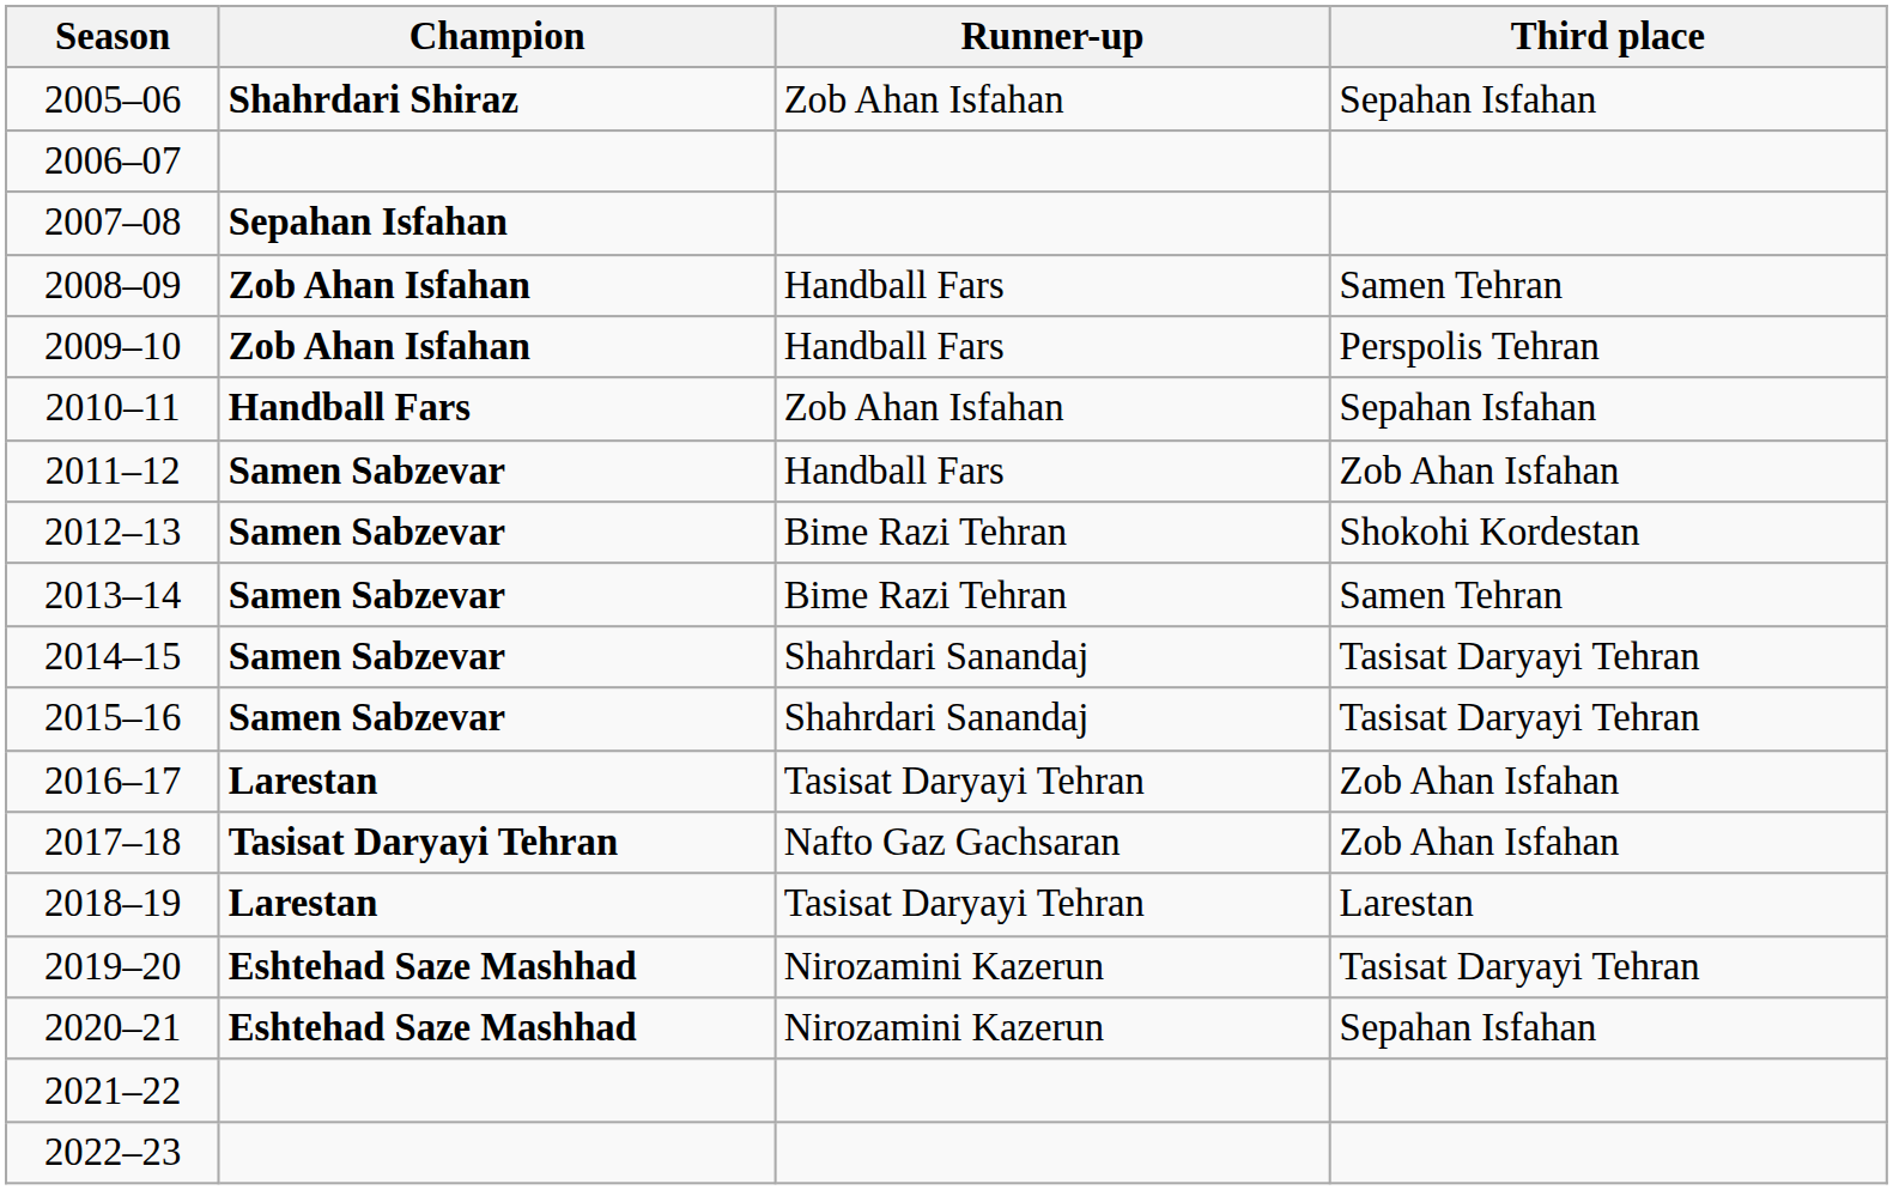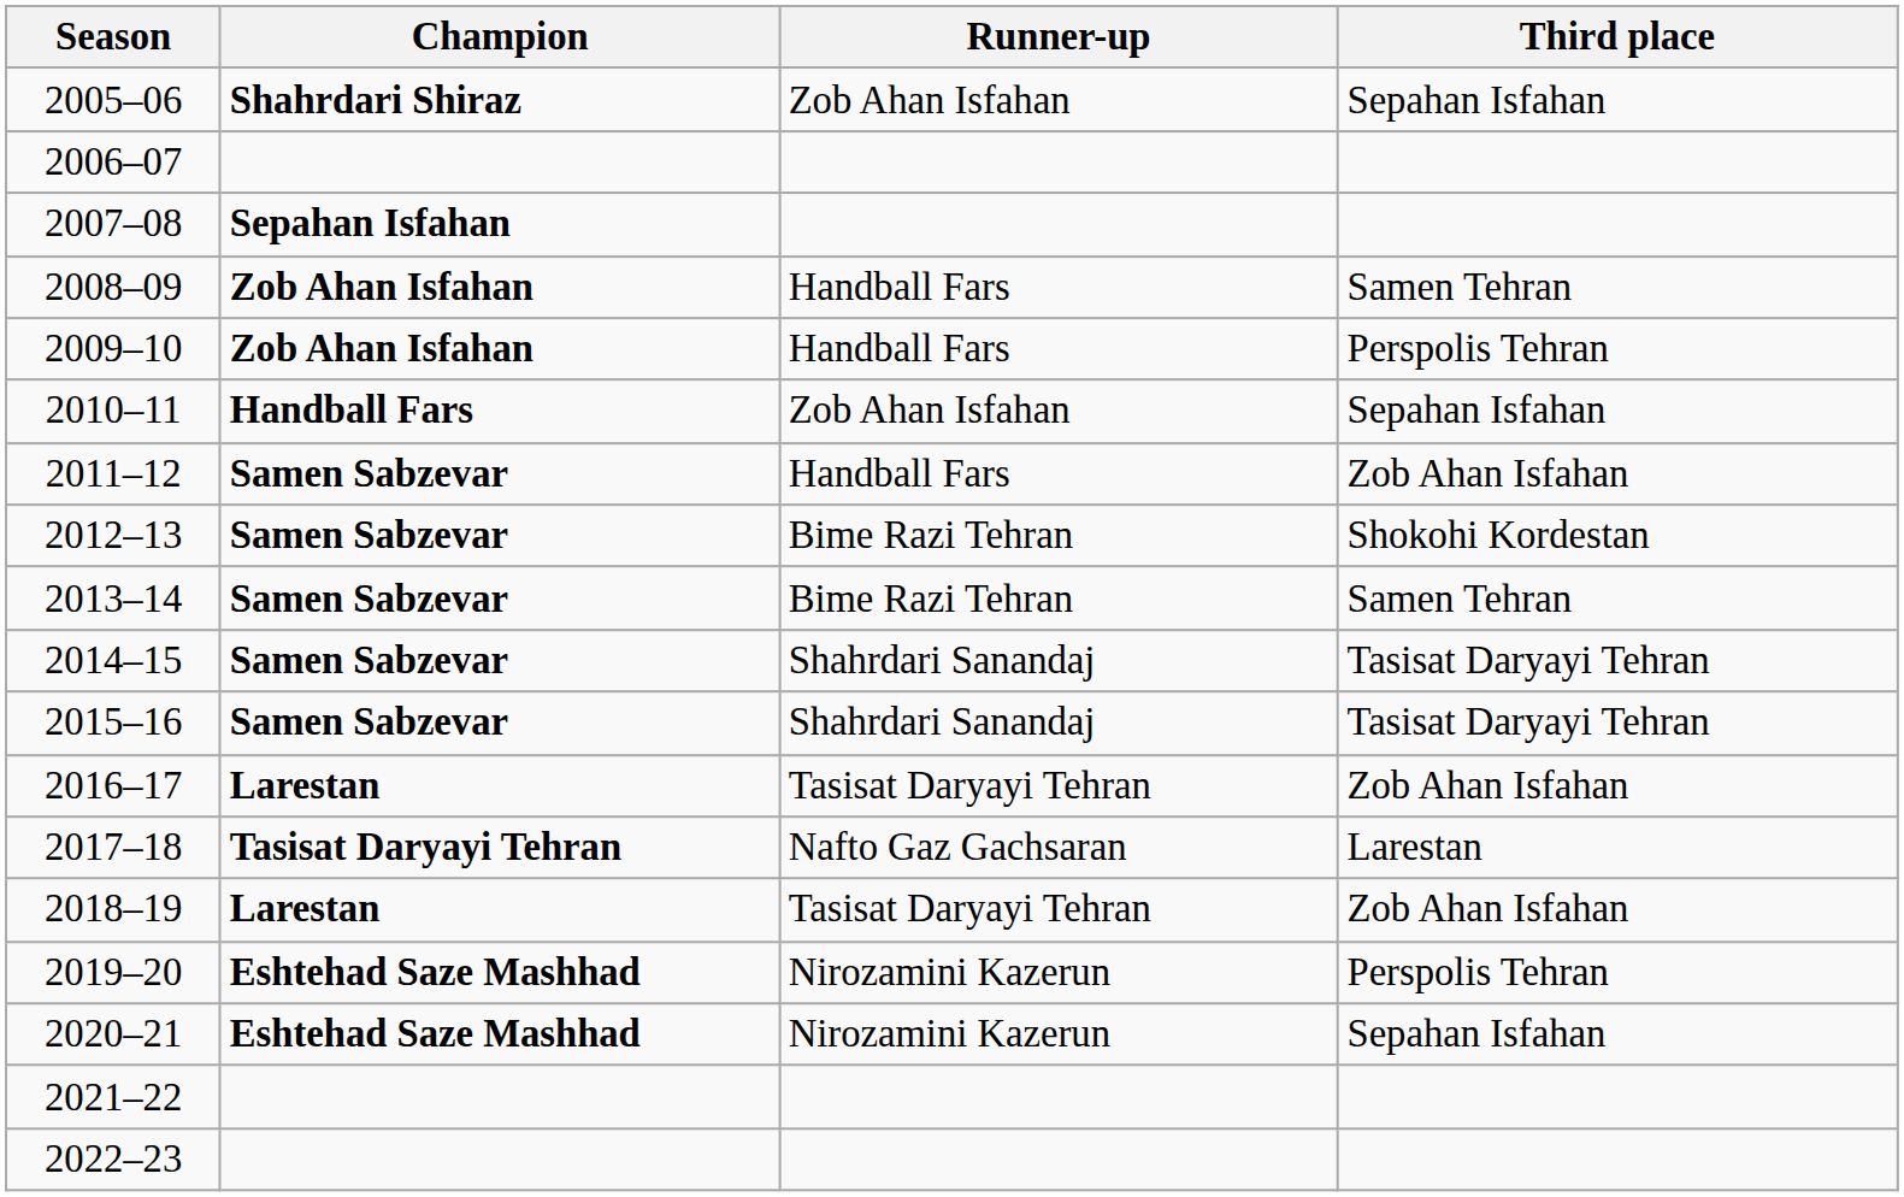 <table class="wikitable">
 <tr>
 <th width=80>Season</th>
 <th width=220>Champion</th>
 <th width=220>Runner-up</th>
 <th width=220>Third place</th>
 </tr>
 <tr>
 <td align="center">2005–06</td>
 <td><strong>Shahrdari Shiraz</strong></td>
 <td>Zob Ahan Isfahan</td>
 <td>Sepahan Isfahan</td>
 </tr>
 <tr>
 <td align="center">2006–07</td>
 <td></td>
 <td></td>
 <td></td>
 </tr>
 <tr>
 <td align="center">2007–08</td>
 <td><strong>Sepahan Isfahan</strong></td>
 <td></td>
 <td></td>
 </tr>
 <tr>
 <td align="center">2008–09</td>
 <td><strong>Zob Ahan Isfahan</strong></td>
 <td>Handball Fars</td>
 <td>Samen Tehran</td>
 </tr>
 <tr>
 <td align="center">2009–10</td>
 <td><strong>Zob Ahan Isfahan</strong></td>
 <td>Handball Fars</td>
 <td>Perspolis Tehran</td>
 </tr>
 <tr>
 <td align="center">2010–11</td>
 <td><strong>Handball Fars</strong></td>
 <td>Zob Ahan Isfahan</td>
 <td>Sepahan Isfahan</td>
 </tr>
 <tr>
 <td align="center">2011–12</td>
 <td><strong>Samen Sabzevar</strong></td>
 <td>Handball Fars</td>
 <td>Zob Ahan Isfahan</td>
 </tr>
 <tr>
 <td align="center">2012–13</td>
 <td><strong>Samen Sabzevar</strong></td>
 <td>Bime Razi Tehran</td>
 <td>Shokohi Kordestan</td>
 </tr>
 <tr>
 <td align="center">2013–14</td>
 <td><strong>Samen Sabzevar</strong></td>
 <td>Bime Razi Tehran</td>
 <td>Samen Tehran</td>
 </tr>
 <tr>
 <td align="center">2014–15</td>
 <td><strong>Samen Sabzevar</strong></td>
 <td>Shahrdari Sanandaj</td>
 <td>Tasisat Daryayi Tehran</td>
 </tr>
 <tr>
 <td align="center">2015–16</td>
 <td><strong>Samen Sabzevar</strong></td>
 <td>Shahrdari Sanandaj</td>
 <td>Tasisat Daryayi Tehran</td>
 </tr>
 <tr>
 <td align="center">2016–17</td>
 <td><strong>Larestan</strong></td>
 <td>Tasisat Daryayi Tehran</td>
 <td>Zob Ahan Isfahan</td>
 </tr>
 <tr>
 <td align="center">2017–18</td>
 <td><strong>Tasisat Daryayi Tehran</strong></td>
 <td>Nafto Gaz Gachsaran</td>
-<td>Zob Ahan Isfahan</td>
+<td>Larestan</td>
 </tr>
 <tr>
 <td align="center">2018–19</td>
 <td><strong>Larestan</strong></td>
 <td>Tasisat Daryayi Tehran</td>
-<td>Larestan</td>
+<td>Zob Ahan Isfahan</td>
 </tr>
 <tr>
 <td align="center">2019–20</td>
 <td><strong>Eshtehad Saze Mashhad</strong></td>
 <td>Nirozamini Kazerun</td>
-<td>Tasisat Daryayi Tehran</td>
+<td>Perspolis Tehran</td>
 </tr>
 <tr>
 <td align="center">2020–21</td>
 <td><strong>Eshtehad Saze Mashhad</strong></td>
 <td>Nirozamini Kazerun</td>
 <td>Sepahan Isfahan</td>
 </tr>
 <tr>
 <td align="center">2021–22</td>
 <td></td>
 <td></td>
 <td></td>
 </tr>
 <tr>
 <td align="center">2022–23</td>
 <td></td>
 <td></td>
 <td></td>
 </tr>
 </table>
